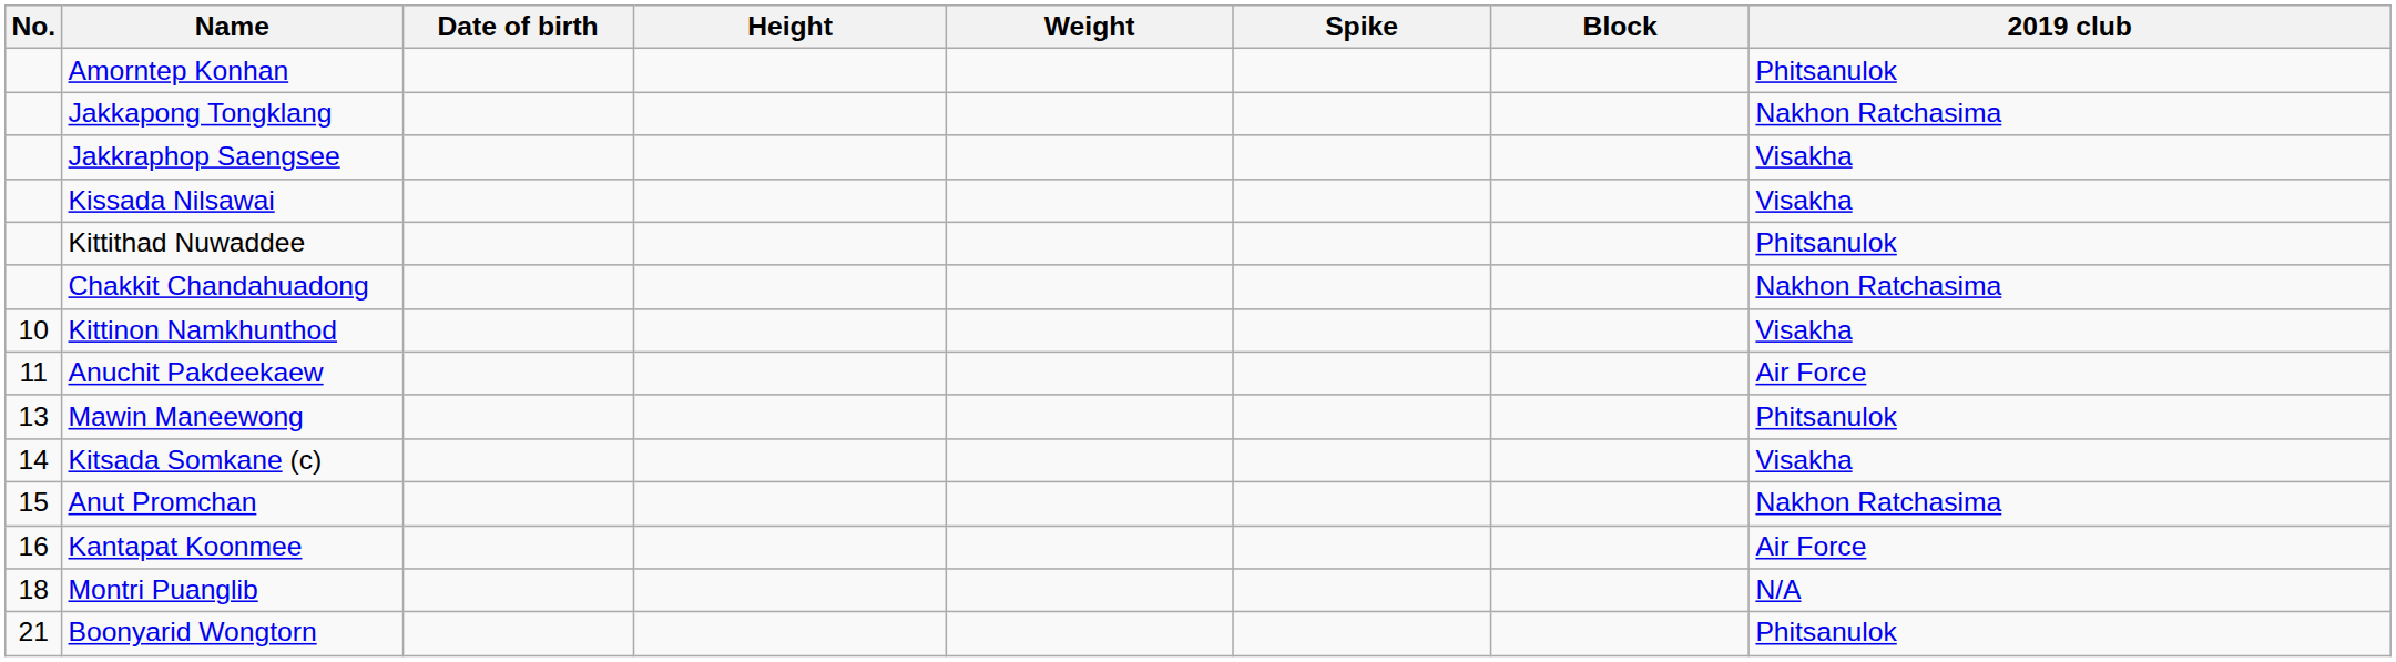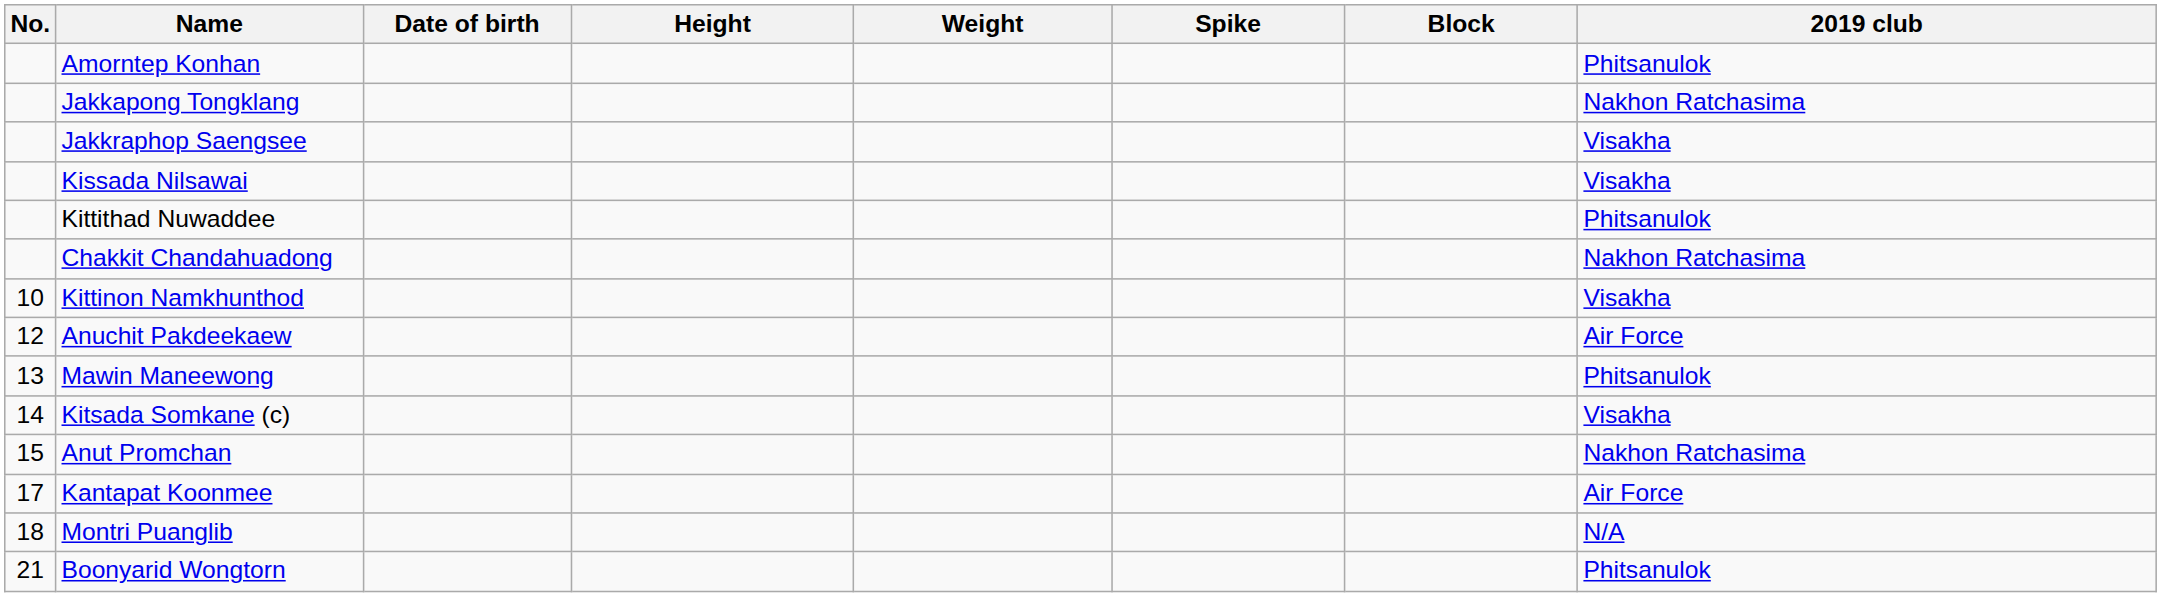 <table class="wikitable sortable" style="text-align:center;">
 <tr>
 <th>No.</th>
 <th style="width:12em">Name</th>
 <th style="width:8em">Date of birth</th>
 <th style="width:11em">Height</th>
 <th style="width:10em">Weight</th>
 <th style="width:9em">Spike</th>
 <th style="width:9em">Block</th>
 <th style="width:23em">2019 club</th>
 </tr>
 <tr>
 <td></td>
 <td align=left><a href='#'>Amorntep Konhan</a></td>
 <td align=right></td>
 <td></td>
 <td></td>
 <td></td>
 <td></td>
 <td align=left> <a href='#'>Phitsanulok</a></td>
 </tr>
 <tr>
 <td></td>
 <td align=left><a href='#'>Jakkapong Tongklang</a></td>
 <td align=right></td>
 <td></td>
 <td></td>
 <td></td>
 <td></td>
 <td align=left> <a href='#'>Nakhon Ratchasima</a></td>
 </tr>
 <tr>
 <td></td>
 <td align=left><a href='#'>Jakkraphop Saengsee</a></td>
 <td align=right></td>
 <td></td>
 <td></td>
 <td></td>
 <td></td>
 <td align=left> <a href='#'>Visakha</a></td>
 </tr>
 <tr>
 <td></td>
 <td align=left><a href='#'>Kissada Nilsawai</a></td>
 <td align=right></td>
 <td></td>
 <td></td>
 <td></td>
 <td></td>
 <td align=left> <a href='#'>Visakha</a></td>
 </tr>
 <tr>
 <td></td>
 <td align=left>Kittithad Nuwaddee</td>
 <td align=right></td>
 <td></td>
 <td></td>
 <td></td>
 <td></td>
 <td align=left> <a href='#'>Phitsanulok</a></td>
 </tr>
 <tr>
 <td></td>
 <td align=left><a href='#'>Chakkit Chandahuadong</a></td>
 <td align=right></td>
 <td></td>
 <td></td>
 <td></td>
 <td></td>
 <td align=left> <a href='#'>Nakhon Ratchasima</a></td>
 </tr>
 <tr>
 <td>10</td>
 <td align=left><a href='#'>Kittinon Namkhunthod</a></td>
 <td align=right></td>
 <td></td>
 <td></td>
 <td></td>
 <td></td>
 <td align=left> <a href='#'>Visakha</a></td>
 </tr>
 <tr>
-<td>11</td>
+<td>12</td>
 <td align=left><a href='#'>Anuchit Pakdeekaew</a></td>
 <td align=right></td>
 <td></td>
 <td></td>
 <td></td>
 <td></td>
 <td align=left> <a href='#'>Air Force</a></td>
 </tr>
 <tr>
 <td>13</td>
 <td align=left><a href='#'>Mawin Maneewong</a></td>
 <td align=right></td>
 <td></td>
 <td></td>
 <td></td>
 <td></td>
 <td align=left> <a href='#'>Phitsanulok</a></td>
 </tr>
 <tr>
 <td>14</td>
 <td align=left><a href='#'>Kitsada Somkane</a> (c)</td>
 <td align=right></td>
 <td></td>
 <td></td>
 <td></td>
 <td></td>
 <td align=left> <a href='#'>Visakha</a></td>
 </tr>
 <tr>
 <td>15</td>
 <td align=left><a href='#'>Anut Promchan</a></td>
 <td align=right></td>
 <td></td>
 <td></td>
 <td></td>
 <td></td>
 <td align=left> <a href='#'>Nakhon Ratchasima</a></td>
 </tr>
 <tr>
-<td>16</td>
+<td>17</td>
 <td align=left><a href='#'>Kantapat Koonmee</a></td>
 <td align=right></td>
 <td></td>
 <td></td>
 <td></td>
 <td></td>
 <td align=left> <a href='#'>Air Force</a></td>
 </tr>
 <tr>
 <td>18</td>
 <td align=left><a href='#'>Montri Puanglib</a></td>
 <td align=right></td>
 <td></td>
 <td></td>
 <td></td>
 <td></td>
 <td align=left> <a href='#'>N/A</a></td>
 </tr>
 <tr>
 <td>21</td>
 <td align=left><a href='#'>Boonyarid Wongtorn</a></td>
 <td align=right></td>
 <td></td>
 <td></td>
 <td></td>
 <td></td>
 <td align=left> <a href='#'>Phitsanulok</a></td>
 </tr>
 </table>
